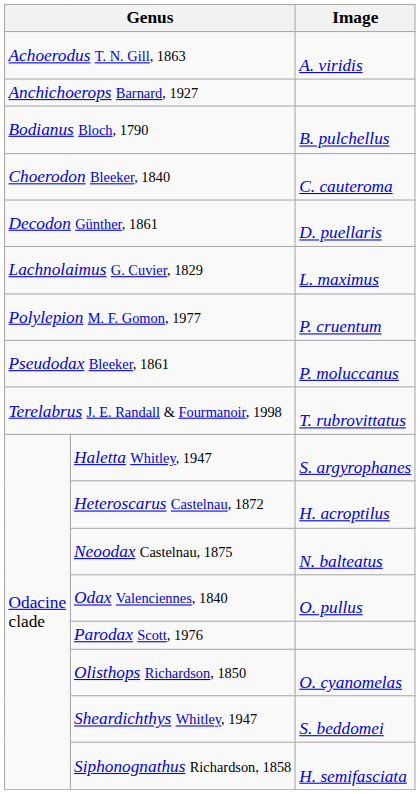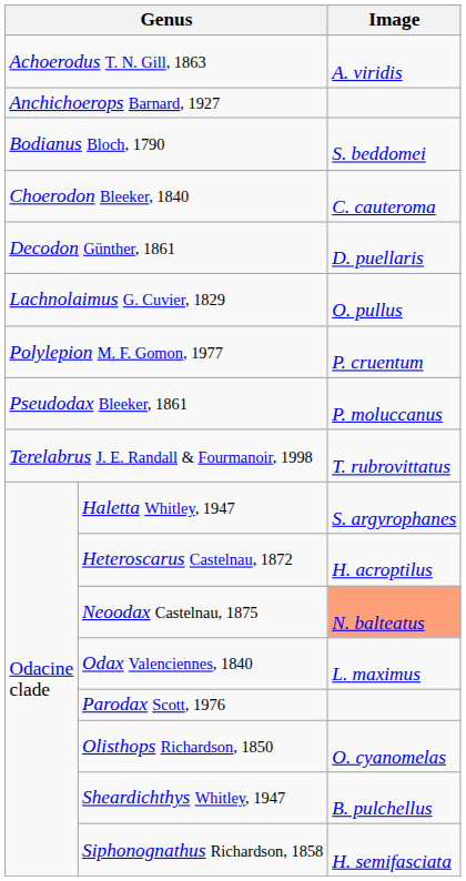 <table class="wikitable">
 <tr>
 <th colspan="2">Genus</th>
 <th>Image</th>
 </tr>
 <tr>
 <td colspan="2"><em><a href='#'>Achoerodus</a></em> <small><a href='#'>T. N. Gill</a>, 1863</small></td>
 <td><br><em><a href='#'>A. viridis</a></em></td>
 </tr>
 <tr>
 <td colspan="2"><em><a href='#'>Anchichoerops</a></em> <small><a href='#'>Barnard</a>, 1927</small></td>
 <td></td>
 </tr>
 <tr>
 <td colspan="2"><em><a href='#'>Bodianus</a></em> <small><a href='#'>Bloch</a>, 1790</small></td>
-<td><br><em><a href='#'>B. pulchellus</a></em></td>
+<td><br><em><a href='#'>S. beddomei</a></em></td>
 </tr>
 <tr>
 <td colspan="2"><em><a href='#'>Choerodon</a></em> <small><a href='#'>Bleeker</a>, 1840</small></td>
 <td><br><em><a href='#'>C. cauteroma</a></em></td>
 </tr>
 <tr>
 <td colspan="2"><em><a href='#'>Decodon</a></em> <small><a href='#'>Günther</a>, 1861</small></td>
 <td><br><em><a href='#'>D. puellaris</a></em></td>
 </tr>
 <tr>
 <td colspan="2"><em><a href='#'>Lachnolaimus</a></em> <small><a href='#'>G. Cuvier</a>, 1829</small></td>
-<td><br><em><a href='#'>L. maximus</a></em></td>
+<td><br><em><a href='#'>O. pullus</a></em></td>
 </tr>
 <tr>
 <td colspan="2"><em><a href='#'>Polylepion</a></em> <small><a href='#'>M. F. Gomon</a>, 1977</small></td>
 <td><br><em><a href='#'>P. cruentum</a></em></td>
 </tr>
 <tr>
 <td colspan="2"><em><a href='#'>Pseudodax</a></em> <small><a href='#'>Bleeker</a>, 1861</small></td>
 <td><br><em><a href='#'>P. moluccanus</a></em></td>
 </tr>
 <tr>
 <td colspan="2"><em><a href='#'>Terelabrus</a></em> <small><a href='#'>J. E. Randall</a> & <a href='#'>Fourmanoir</a>, 1998</small></td>
 <td><br><em><a href='#'>T. rubrovittatus</a></em></td>
 </tr>
 <tr>
 <td rowspan="8"><a href='#'>Odacine</a><br>clade</td>
 <td><em><a href='#'>Haletta</a></em> <small><a href='#'>Whitley</a>, 1947</small></td>
 <td><br><em><a href='#'>S. argyrophanes</a></em></td>
 </tr>
 <tr>
 <td><em><a href='#'>Heteroscarus</a></em> <small><a href='#'>Castelnau</a>, 1872</small></td>
 <td><br><em><a href='#'>H. acroptilus</a></em></td>
 </tr>
 <tr>
 <td><em><a href='#'>Neoodax</a></em> <small>Castelnau, 1875</small></td>
-<td><br><em><a href='#'>N. balteatus</a></em></td>
+<td style="background: lightsalmon;"><br><em><a href='#'>N. balteatus</a></em></td>
 </tr>
 <tr>
 <td><em><a href='#'>Odax</a></em> <small><a href='#'>Valenciennes</a>, 1840</small></td>
-<td><br><em><a href='#'>O. pullus</a></em></td>
+<td><br><em><a href='#'>L. maximus</a></em></td>
 </tr>
 <tr>
 <td><em><a href='#'>Parodax</a></em> <small><a href='#'>Scott</a>, 1976</small></td>
 <td></td>
 </tr>
 <tr>
 <td><em><a href='#'>Olisthops</a></em> <small><a href='#'>Richardson</a>, 1850</small></td>
 <td><br><em><a href='#'>O. cyanomelas</a></em></td>
 </tr>
 <tr>
 <td><em><a href='#'>Sheardichthys</a></em> <small><a href='#'>Whitley</a>, 1947</small></td>
-<td><br><em><a href='#'>S. beddomei</a></em></td>
+<td><br><em><a href='#'>B. pulchellus</a></em></td>
 </tr>
 <tr>
 <td><em><a href='#'>Siphonognathus</a></em> <small>Richardson, 1858</small></td>
 <td><br><em><a href='#'>H. semifasciata</a></em></td>
 </tr>
 </table>
